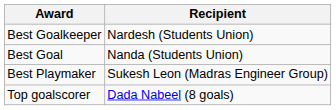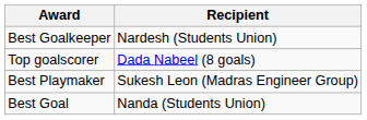 <table class=wikitable>
 <tr>
 <th>Award</th>
 <th>Recipient</th>
 </tr>
 <tr>
 <td>Best Goalkeeper</td>
 <td>Nardesh (Students Union)</td>
 </tr>
 <tr>
-<td>Best Goal</td>
-<td>Nanda (Students Union)</td>
+<td>Top goalscorer</td>
+<td><a href='#'>Dada Nabeel</a> (8 goals)</td>
 </tr>
 <tr>
 <td>Best Playmaker</td>
 <td>Sukesh Leon (Madras Engineer Group)</td>
 </tr>
 <tr>
-<td>Top goalscorer</td>
-<td><a href='#'>Dada Nabeel</a> (8 goals)</td>
+<td>Best Goal</td>
+<td>Nanda (Students Union)</td>
 </tr>
 </table>
